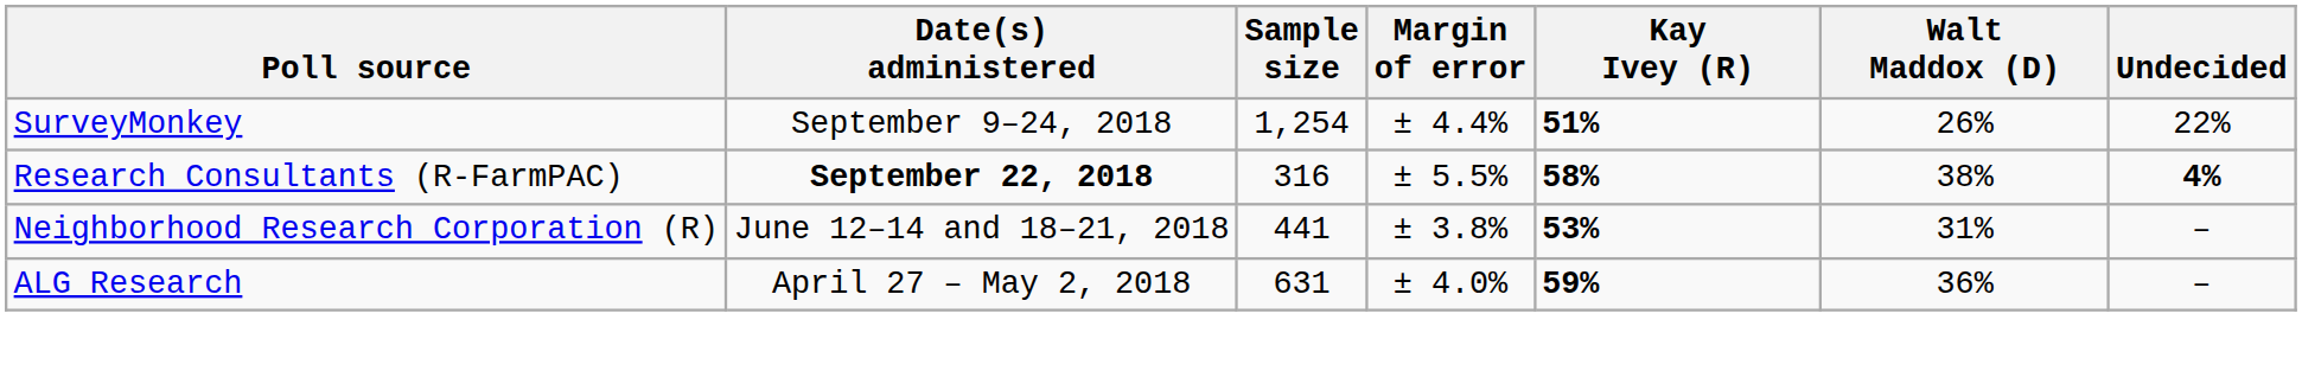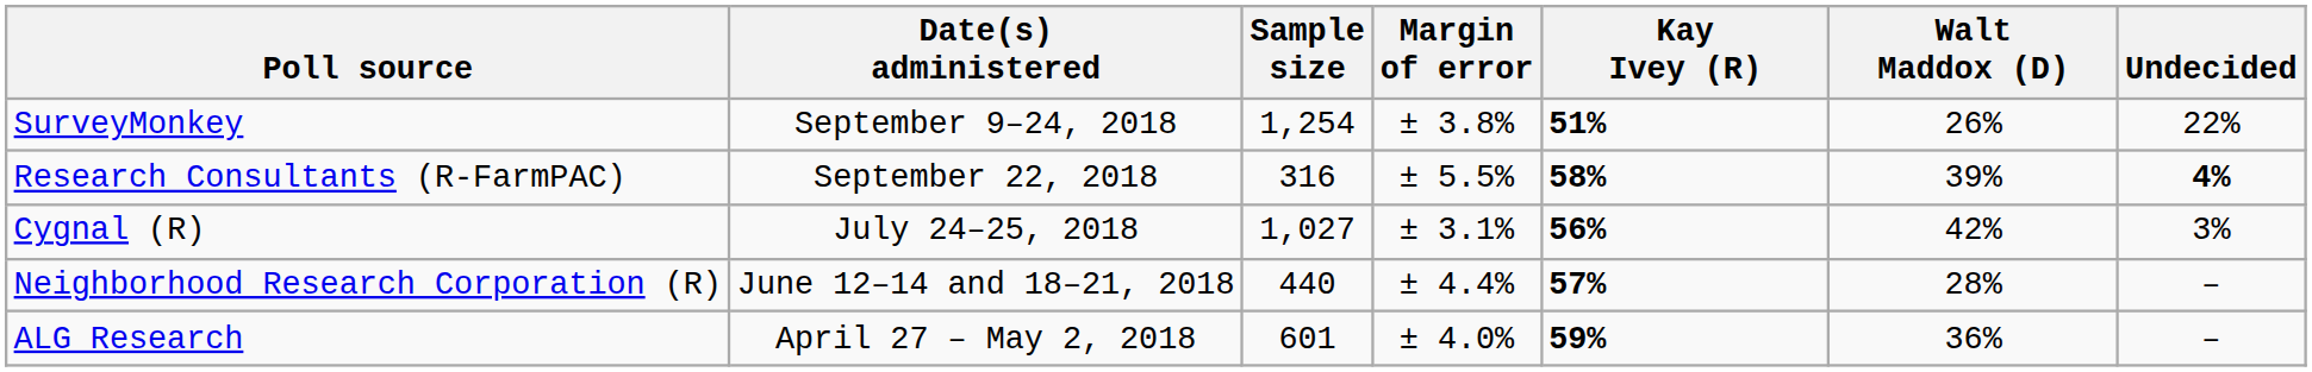 <table class="wikitable" style="font-size:90%">
 <tr valign=bottom>
 <th>Poll source</th>
 <th>Date(s)<br>administered</th>
 <th>Sample<br>size</th>
 <th>Margin<br>of error</th>
 <th style="width:100px;">Kay<br>Ivey (R)</th>
 <th style="width:100px;">Walt<br>Maddox (D)</th>
 <th>Undecided</th>
 </tr>
 <tr>
 <td><a href='#'>SurveyMonkey</a></td>
 <td align=center>September 9–24, 2018</td>
 <td align=center>1,254</td>
-<td align=center>± 4.4%</td>
+<td align=center>± 3.8%</td>
 <td><strong>51%</strong></td>
 <td align=center>26%</td>
 <td align=center>22%</td>
 </tr>
 <tr>
 <td><a href='#'>Research Consultants</a> (R-FarmPAC)</td>
-<td align=center><strong>September 22, 2018</strong></td>
+<td align=center>September 22, 2018</td>
 <td align=center>316</td>
 <td align=center>± 5.5%</td>
 <td><strong>58%</strong></td>
-<td align=center>38%</td>
+<td align=center>39%</td>
 <td align=center><strong>4%</strong></td>
+</tr>
+<tr>
+<td><a href='#'>Cygnal</a> (R)</td>
+<td align=center>July 24–25, 2018</td>
+<td align=center>1,027</td>
+<td align=center>± 3.1%</td>
+<td><strong>56%</strong></td>
+<td align=center>42%</td>
+<td align=center>3%</td>
 </tr>
 <tr>
 <td><a href='#'>Neighborhood Research Corporation</a> (R)</td>
 <td align=center>June 12–14 and 18–21, 2018</td>
-<td align=center>441</td>
-<td align=center>± 3.8%</td>
-<td><strong>53%</strong></td>
-<td align=center>31%</td>
+<td align=center>440</td>
+<td align=center>± 4.4%</td>
+<td><strong>57%</strong></td>
+<td align=center>28%</td>
 <td align=center>–</td>
 </tr>
 <tr>
 <td><a href='#'>ALG Research</a></td>
 <td align=center>April 27 – May 2, 2018</td>
-<td align=center>631</td>
+<td align=center>601</td>
 <td align=center>± 4.0%</td>
 <td><strong>59%</strong></td>
 <td align=center>36%</td>
 <td align=center>–</td>
 </tr>
 </table>
